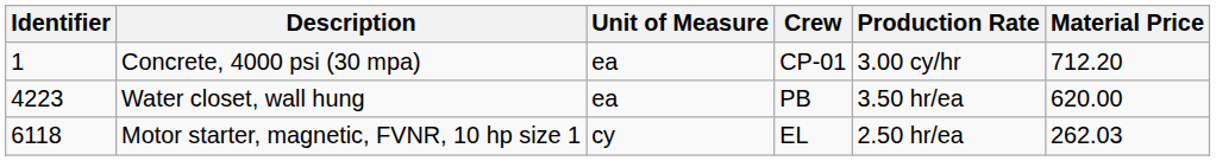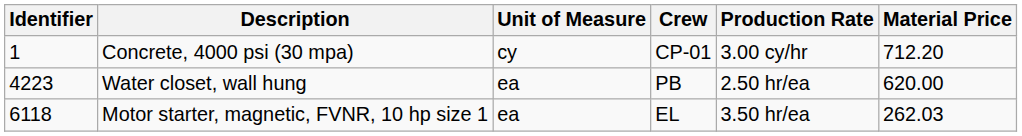 <table class="wikitable">
 <tr>
 <th>Identifier</th>
 <th>Description</th>
 <th>Unit of Measure</th>
 <th>Crew</th>
 <th>Production Rate</th>
 <th>Material Price</th>
 </tr>
 <tr>
 <td>1</td>
 <td>Concrete, 4000 psi (30 mpa)</td>
-<td>ea</td>
+<td>cy</td>
 <td>CP-01</td>
 <td>3.00 cy/hr</td>
 <td>712.20</td>
 </tr>
 <tr>
 <td>4223</td>
 <td>Water closet, wall hung</td>
 <td>ea</td>
 <td>PB</td>
-<td>3.50 hr/ea</td>
+<td>2.50 hr/ea</td>
 <td>620.00</td>
 </tr>
 <tr>
 <td>6118</td>
 <td>Motor starter, magnetic, FVNR, 10 hp size 1</td>
-<td>cy</td>
+<td>ea</td>
 <td>EL</td>
-<td>2.50 hr/ea</td>
+<td>3.50 hr/ea</td>
 <td>262.03</td>
 </tr>
 </table>
